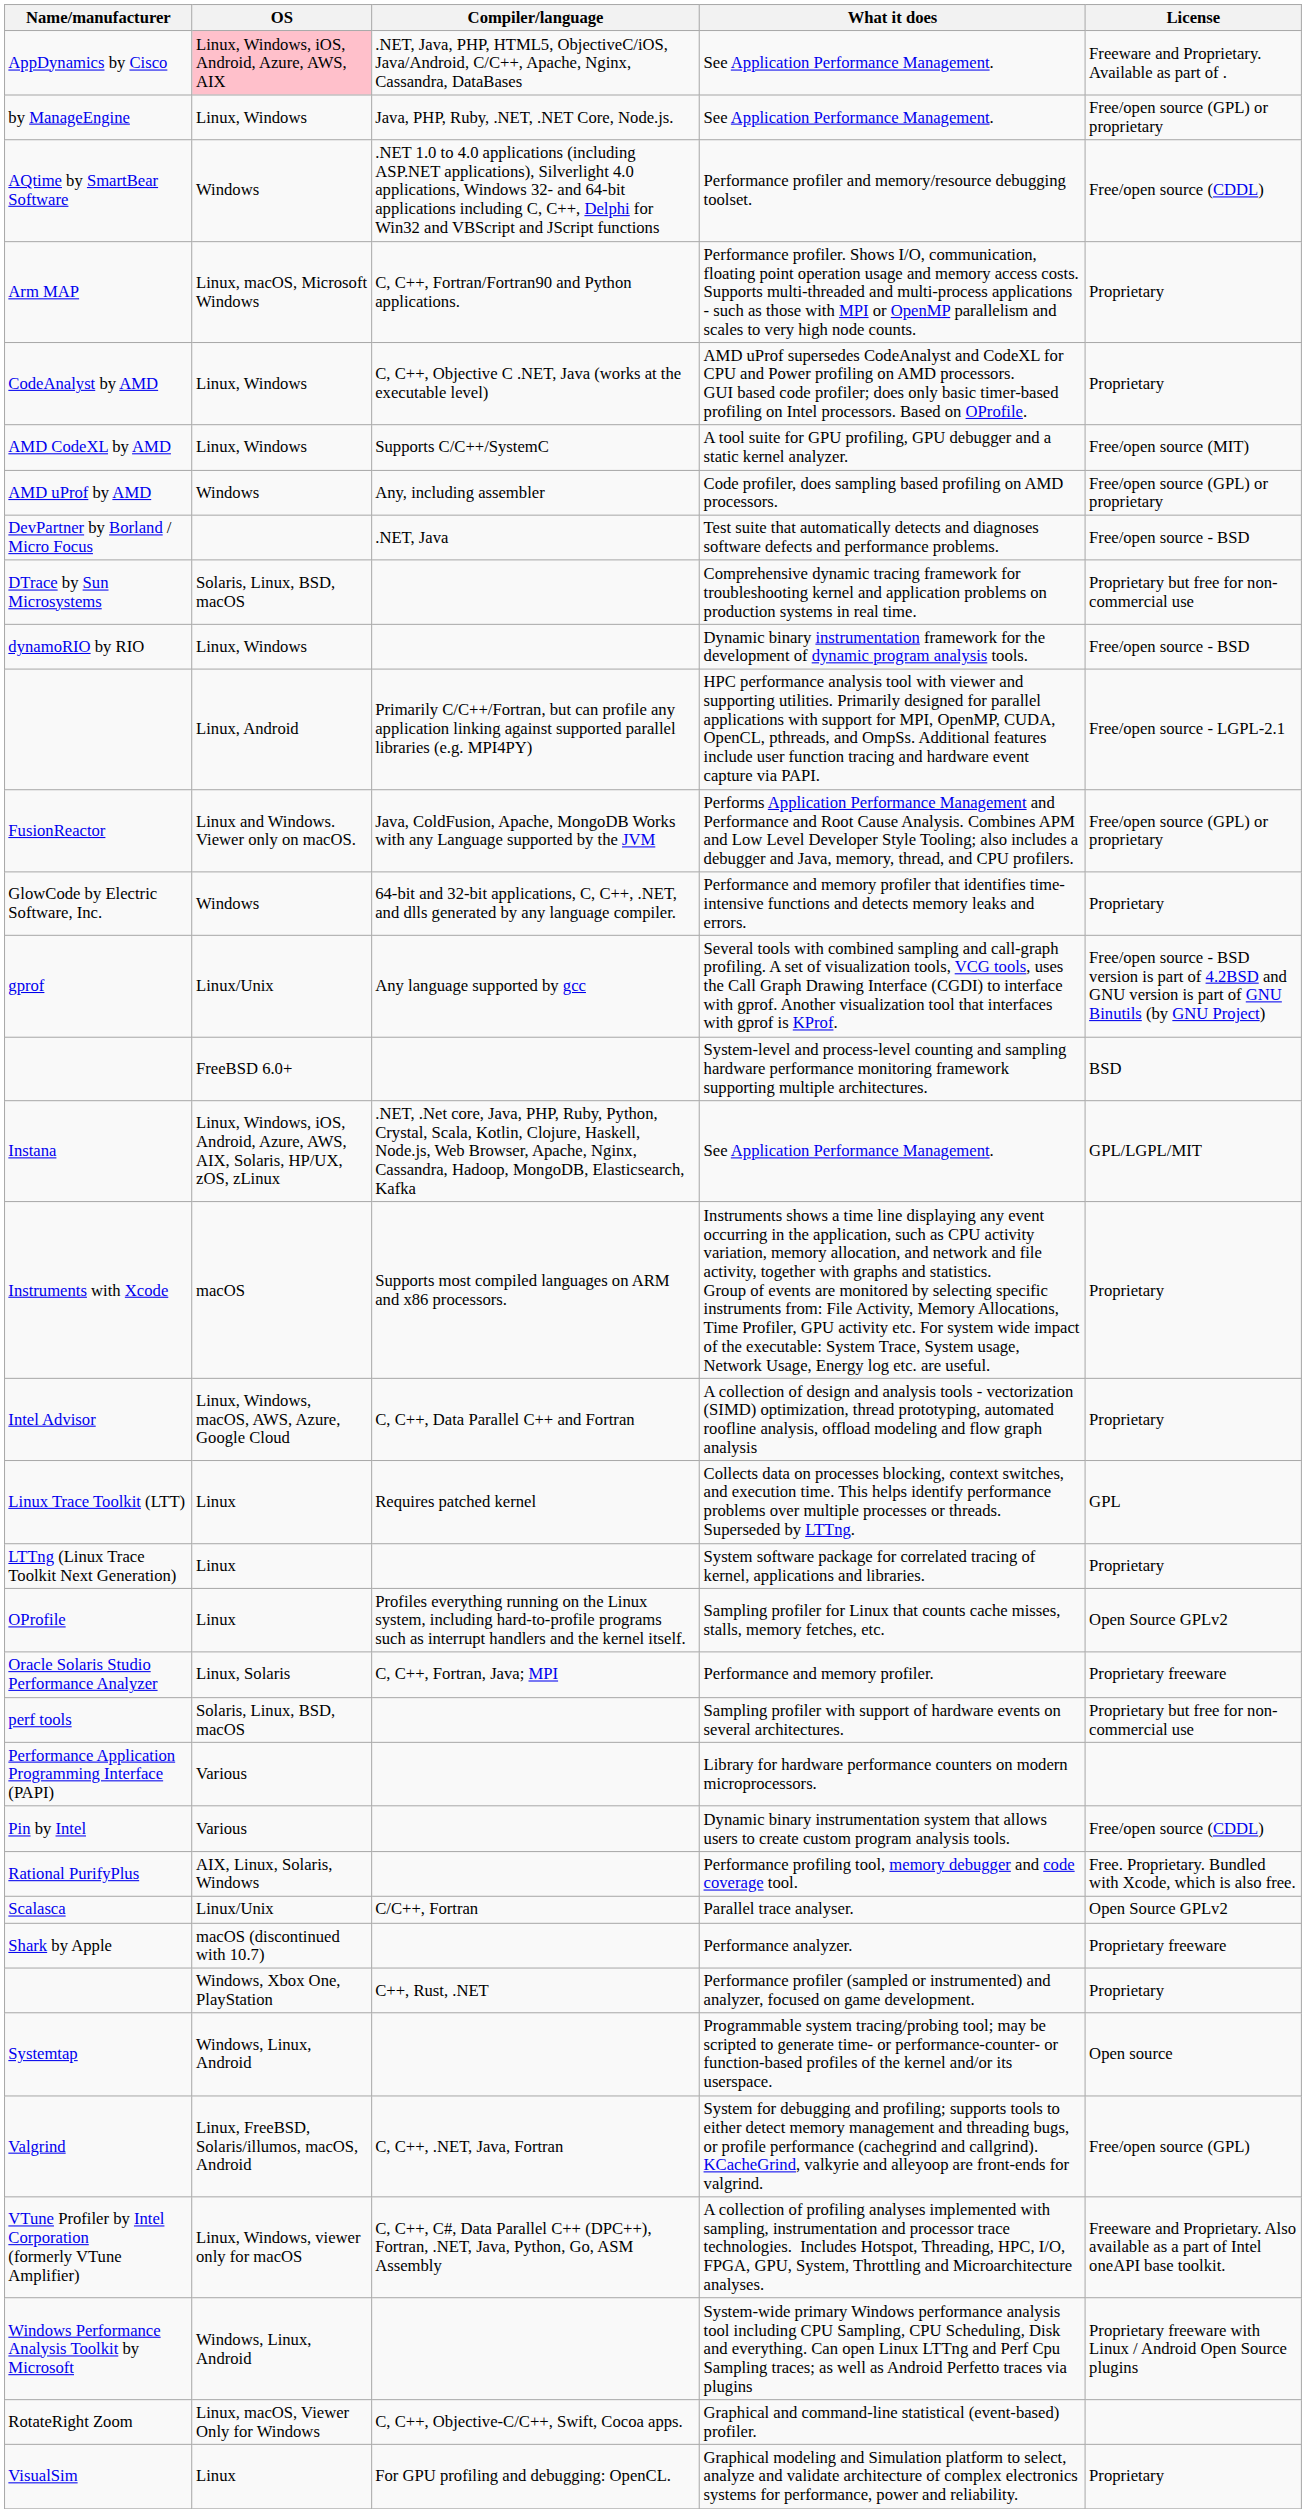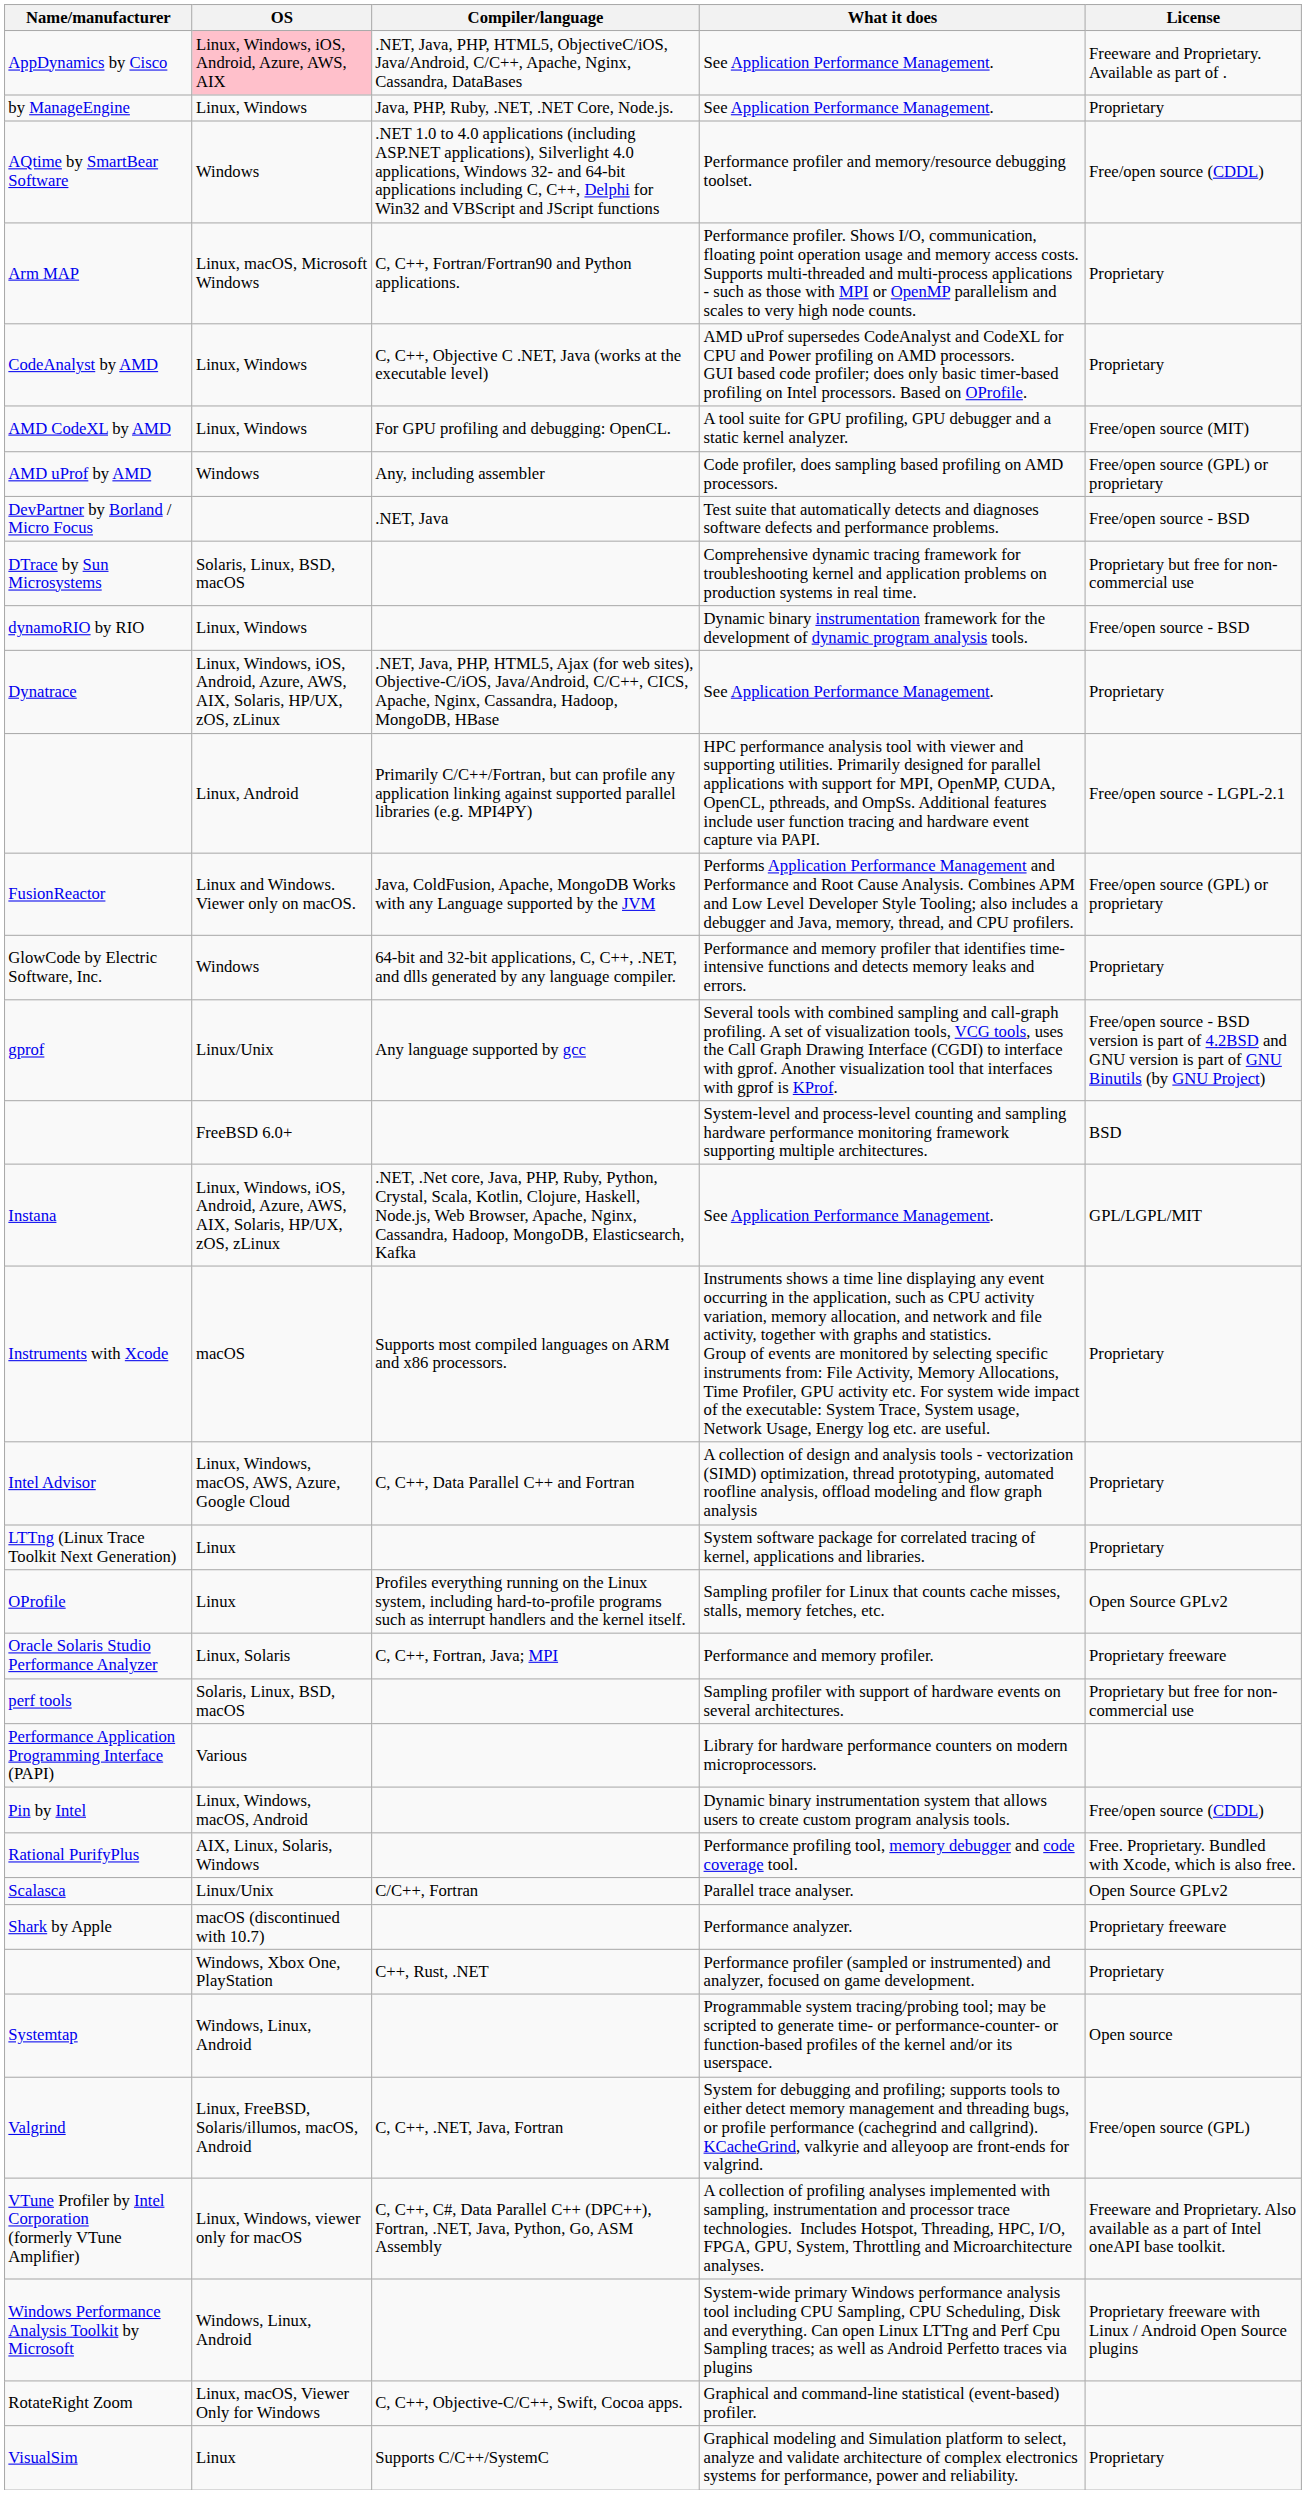 <table class="wikitable sortable">
 <tr>
 <th>Name/manufacturer</th>
 <th>OS</th>
 <th>Compiler/language</th>
 <th>What it does</th>
 <th>License</th>
 </tr>
 <tr>
 <td><a href='#'>AppDynamics</a> by <a href='#'>Cisco</a></td>
 <td style="background: pink;">Linux, Windows, iOS, Android, Azure, AWS, AIX</td>
 <td>.NET, Java, PHP, HTML5, ObjectiveC/iOS, Java/Android, C/C++, Apache, Nginx, Cassandra, DataBases</td>
 <td>See <a href='#'>Application Performance Management</a>.</td>
 <td>Freeware and Proprietary. Available as part of .</td>
 </tr>
 <tr>
 <td> by <a href='#'>ManageEngine</a></td>
 <td>Linux, Windows</td>
 <td>Java, PHP, Ruby, .NET, .NET Core, Node.js.</td>
 <td>See <a href='#'>Application Performance Management</a>.</td>
-<td>Free/open source (GPL) or proprietary</td>
+<td>Proprietary</td>
 </tr>
 <tr>
 <td><a href='#'>AQtime</a> by <a href='#'>SmartBear Software</a></td>
 <td>Windows</td>
 <td>.NET 1.0 to 4.0 applications (including ASP.NET applications), Silverlight 4.0 applications, Windows 32- and 64-bit applications including C, C++, <a href='#'>Delphi</a> for Win32 and VBScript and JScript functions</td>
 <td>Performance profiler and memory/resource debugging toolset.</td>
 <td>Free/open source (<a href='#'>CDDL</a>)</td>
 </tr>
 <tr>
 <td><a href='#'>Arm MAP</a></td>
 <td>Linux, macOS, Microsoft Windows</td>
 <td>C, C++, Fortran/Fortran90 and Python applications.</td>
 <td>Performance profiler. Shows I/O, communication, floating point operation usage and memory access costs.<br>Supports multi-threaded and multi-process applications - such as those with <a href='#'>MPI</a> or <a href='#'>OpenMP</a> parallelism and scales to very high node counts.</td>
 <td>Proprietary</td>
 </tr>
 <tr>
 <td><a href='#'>CodeAnalyst</a> by <a href='#'>AMD</a></td>
 <td>Linux, Windows</td>
 <td>C, C++, Objective C .NET, Java (works at the executable level)</td>
 <td>AMD uProf supersedes CodeAnalyst and CodeXL for CPU and Power profiling on AMD processors.<br>GUI based code profiler; does only basic timer-based profiling on Intel processors. Based on <a href='#'>OProfile</a>.</td>
 <td>Proprietary</td>
 </tr>
 <tr>
 <td><a href='#'>AMD CodeXL</a> by <a href='#'>AMD</a></td>
 <td>Linux, Windows</td>
-<td>Supports C/C++/SystemC</td>
+<td>For GPU profiling and debugging: OpenCL.</td>
 <td>A tool suite for GPU profiling, GPU debugger and a static kernel analyzer.</td>
 <td>Free/open source (MIT)</td>
 </tr>
 <tr>
 <td><a href='#'>AMD uProf</a> by <a href='#'>AMD</a></td>
 <td>Windows</td>
 <td>Any, including assembler</td>
 <td>Code profiler, does sampling based profiling on AMD processors.</td>
 <td>Free/open source (GPL) or proprietary</td>
 </tr>
 <tr>
 <td><a href='#'>DevPartner</a> by <a href='#'>Borland</a> / <a href='#'>Micro Focus</a></td>
 <td></td>
 <td>.NET, Java</td>
 <td>Test suite that automatically detects and diagnoses software defects and performance problems.</td>
 <td>Free/open source - BSD</td>
 </tr>
 <tr>
 <td><a href='#'>DTrace</a> by <a href='#'>Sun Microsystems</a></td>
 <td>Solaris, Linux, BSD, macOS</td>
 <td></td>
 <td>Comprehensive dynamic tracing framework for troubleshooting kernel and application problems on production systems in real time.</td>
 <td>Proprietary but free for non-commercial use</td>
 </tr>
 <tr>
 <td><a href='#'>dynamoRIO</a> by RIO</td>
 <td>Linux, Windows</td>
 <td></td>
 <td>Dynamic binary <a href='#'>instrumentation</a> framework for the development of <a href='#'>dynamic program analysis</a> tools.</td>
 <td>Free/open source - BSD</td>
+</tr>
+<tr>
+<td><a href='#'>Dynatrace</a></td>
+<td>Linux, Windows, iOS, Android, Azure, AWS, AIX, Solaris, HP/UX, zOS, zLinux</td>
+<td>.NET, Java, PHP, HTML5, Ajax (for web sites), Objective-C/iOS, Java/Android, C/C++, CICS, Apache, Nginx, Cassandra, Hadoop, MongoDB, HBase</td>
+<td>See <a href='#'>Application Performance Management</a>.</td>
+<td>Proprietary</td>
 </tr>
 <tr>
 <td></td>
 <td>Linux, Android</td>
 <td>Primarily C/C++/Fortran, but can profile any application linking against supported parallel libraries (e.g. MPI4PY)</td>
 <td>HPC performance analysis tool with viewer and supporting utilities.  Primarily designed for parallel applications with support for MPI, OpenMP, CUDA, OpenCL, pthreads, and OmpSs. Additional features include user function tracing and hardware event capture via PAPI.</td>
 <td>Free/open source - LGPL-2.1</td>
 </tr>
 <tr>
 <td><a href='#'>FusionReactor</a></td>
 <td>Linux and Windows.  Viewer only on macOS.</td>
 <td>Java, ColdFusion, Apache, MongoDB Works with any Language supported by the <a href='#'>JVM</a></td>
 <td>Performs <a href='#'>Application Performance Management</a> and Performance and Root Cause Analysis. Combines APM and Low Level Developer Style Tooling; also includes a debugger and Java, memory, thread, and CPU profilers.</td>
 <td>Free/open source (GPL) or proprietary</td>
 </tr>
 <tr>
 <td>GlowCode by Electric Software, Inc.</td>
 <td>Windows</td>
 <td>64-bit and 32-bit applications, C, C++, .NET, and dlls generated by any language compiler.</td>
 <td>Performance and memory profiler that identifies time-intensive functions and detects memory leaks and errors.</td>
 <td>Proprietary</td>
 </tr>
 <tr>
 <td><a href='#'>gprof</a></td>
 <td>Linux/Unix</td>
 <td>Any language supported by <a href='#'>gcc</a></td>
 <td>Several tools with combined sampling and call-graph profiling. A set of visualization tools, <a href='#'>VCG tools</a>, uses the Call Graph Drawing Interface (CGDI) to interface with gprof. Another visualization tool that interfaces with gprof is <a href='#'>KProf</a>.</td>
 <td>Free/open source - BSD version is part of <a href='#'>4.2BSD</a> and GNU version is part of <a href='#'>GNU Binutils</a> (by <a href='#'>GNU Project</a>)</td>
 </tr>
 <tr>
 <td></td>
 <td>FreeBSD 6.0+</td>
 <td></td>
 <td>System-level and process-level counting and sampling hardware performance monitoring framework supporting multiple architectures.</td>
 <td>BSD</td>
 </tr>
 <tr>
 <td><a href='#'>Instana</a></td>
 <td>Linux, Windows, iOS, Android, Azure, AWS, AIX, Solaris, HP/UX, zOS, zLinux</td>
 <td>.NET, .Net core, Java, PHP, Ruby, Python, Crystal, Scala, Kotlin, Clojure, Haskell, Node.js, Web Browser, Apache, Nginx, Cassandra, Hadoop, MongoDB, Elasticsearch, Kafka</td>
 <td>See <a href='#'>Application Performance Management</a>.</td>
 <td>GPL/LGPL/MIT</td>
 </tr>
 <tr>
 <td><a href='#'>Instruments</a> with <a href='#'>Xcode</a></td>
 <td>macOS</td>
 <td>Supports most compiled languages on ARM and x86 processors.</td>
 <td>Instruments shows a time line displaying any event occurring in the application, such as CPU activity variation, memory allocation, and network and file activity, together with graphs and statistics.<br>Group of events are monitored by selecting specific instruments from: File Activity, Memory Allocations, Time Profiler, GPU activity etc. For system wide impact of the executable: System Trace, System usage, Network Usage, Energy log etc. are useful.</td>
 <td>Proprietary</td>
 </tr>
 <tr>
 <td><a href='#'>Intel Advisor</a></td>
 <td>Linux, Windows, macOS, AWS, Azure, Google Cloud</td>
 <td>C, C++, Data Parallel C++ and Fortran</td>
 <td>A collection of design and analysis tools - vectorization (SIMD) optimization, thread prototyping, automated roofline analysis, offload modeling and flow graph analysis</td>
 <td>Proprietary</td>
 </tr>
 <tr>
-<td><a href='#'>Linux Trace Toolkit</a> (LTT)</td>
-<td>Linux</td>
-<td>Requires patched kernel</td>
-<td>Collects data on processes blocking, context switches, and execution time. This helps identify performance problems over multiple processes or threads. Superseded by <a href='#'>LTTng</a>.</td>
-<td>GPL</td>
-</tr>
-<tr>
 <td><a href='#'>LTTng</a> (Linux Trace Toolkit Next Generation)</td>
 <td>Linux</td>
 <td></td>
 <td>System software package for correlated tracing of kernel, applications and libraries.</td>
 <td>Proprietary</td>
 </tr>
 <tr>
 <td><a href='#'>OProfile</a></td>
 <td>Linux</td>
 <td>Profiles everything running on the Linux system, including hard-to-profile programs such as interrupt handlers and the kernel itself.</td>
 <td>Sampling profiler for Linux that counts cache misses, stalls, memory fetches, etc.</td>
 <td>Open Source GPLv2</td>
 </tr>
 <tr>
 <td><a href='#'>Oracle Solaris Studio</a> <a href='#'>Performance Analyzer</a></td>
 <td>Linux, Solaris</td>
 <td>C, C++, Fortran, Java; <a href='#'>MPI</a></td>
 <td>Performance and memory profiler.</td>
 <td>Proprietary freeware</td>
 </tr>
 <tr>
 <td><a href='#'>perf tools</a></td>
 <td>Solaris, Linux, BSD, macOS</td>
 <td></td>
 <td>Sampling profiler with support of hardware events on several architectures.</td>
 <td>Proprietary but free for non-commercial use</td>
 </tr>
 <tr>
 <td><a href='#'>Performance Application Programming Interface</a> (PAPI)</td>
 <td>Various</td>
 <td></td>
 <td>Library for hardware performance counters on modern microprocessors.</td>
 <td></td>
 </tr>
 <tr>
 <td><a href='#'>Pin</a> by <a href='#'>Intel</a></td>
-<td>Various</td>
+<td>Linux, Windows, macOS, Android</td>
 <td></td>
 <td>Dynamic binary instrumentation system that allows users to create custom program analysis tools.</td>
 <td>Free/open source (<a href='#'>CDDL</a>)</td>
 </tr>
 <tr>
 <td><a href='#'>Rational PurifyPlus</a></td>
 <td>AIX, Linux, Solaris, Windows</td>
 <td></td>
 <td>Performance profiling tool, <a href='#'>memory debugger</a> and <a href='#'>code coverage</a> tool.</td>
 <td>Free. Proprietary. Bundled with Xcode, which is also free.</td>
 </tr>
 <tr>
 <td><a href='#'>Scalasca</a></td>
 <td>Linux/Unix</td>
 <td>C/C++, Fortran</td>
 <td>Parallel trace analyser.</td>
 <td>Open Source GPLv2</td>
 </tr>
 <tr>
 <td><a href='#'>Shark</a> by Apple</td>
 <td>macOS (discontinued with 10.7)</td>
 <td></td>
 <td>Performance analyzer.</td>
 <td>Proprietary freeware</td>
 </tr>
 <tr>
 <td></td>
 <td>Windows, Xbox One, PlayStation</td>
 <td>C++, Rust, .NET</td>
 <td>Performance profiler (sampled or instrumented) and analyzer, focused on game development.</td>
 <td>Proprietary</td>
 </tr>
 <tr>
 <td><a href='#'>Systemtap</a></td>
 <td>Windows, Linux, Android</td>
 <td></td>
 <td>Programmable system tracing/probing tool; may be scripted to generate time- or performance-counter- or function-based profiles of the kernel and/or its userspace.</td>
 <td>Open source</td>
 </tr>
 <tr>
 <td><a href='#'>Valgrind</a></td>
 <td>Linux, FreeBSD, Solaris/illumos, macOS, Android</td>
 <td>C, C++, .NET, Java, Fortran</td>
 <td>System for debugging and profiling; supports tools to either detect memory management and threading bugs, or profile performance (cachegrind and callgrind). <a href='#'>KCacheGrind</a>, valkyrie and alleyoop are front-ends for valgrind.</td>
 <td>Free/open source (GPL)</td>
 </tr>
 <tr>
 <td><a href='#'>VTune</a> Profiler by <a href='#'>Intel Corporation</a><br>(formerly VTune Amplifier)</td>
 <td>Linux, Windows, viewer only for macOS</td>
 <td>C, C++, C#, Data Parallel C++ (DPC++), Fortran, .NET, Java, Python, Go, ASM Assembly</td>
 <td>A collection of profiling analyses implemented with sampling, instrumentation and processor trace technologies.  Includes Hotspot, Threading, HPC, I/O, FPGA, GPU, System, Throttling and Microarchitecture analyses.</td>
 <td>Freeware and Proprietary.  Also available as a part of Intel oneAPI base toolkit.</td>
 </tr>
 <tr>
 <td><a href='#'>Windows Performance Analysis Toolkit</a> by <a href='#'>Microsoft</a></td>
 <td>Windows, Linux, Android</td>
 <td></td>
 <td>System-wide primary Windows performance analysis tool including CPU Sampling, CPU Scheduling, Disk and everything. Can open Linux LTTng and Perf Cpu Sampling traces; as well as Android Perfetto traces via plugins</td>
 <td>Proprietary freeware with Linux / Android Open Source plugins</td>
 </tr>
 <tr>
 <td>RotateRight Zoom</td>
 <td>Linux, macOS, Viewer Only for Windows</td>
 <td>C, C++, Objective-C/C++, Swift, Cocoa apps.</td>
 <td>Graphical and command-line statistical (event-based) profiler.</td>
 <td></td>
 </tr>
 <tr>
 <td><a href='#'>VisualSim</a></td>
 <td>Linux</td>
-<td>For GPU profiling and debugging: OpenCL.</td>
+<td>Supports C/C++/SystemC</td>
 <td>Graphical modeling and Simulation platform to select, analyze and validate architecture of complex electronics systems for performance, power and reliability.</td>
 <td>Proprietary</td>
 </tr>
 </table>
